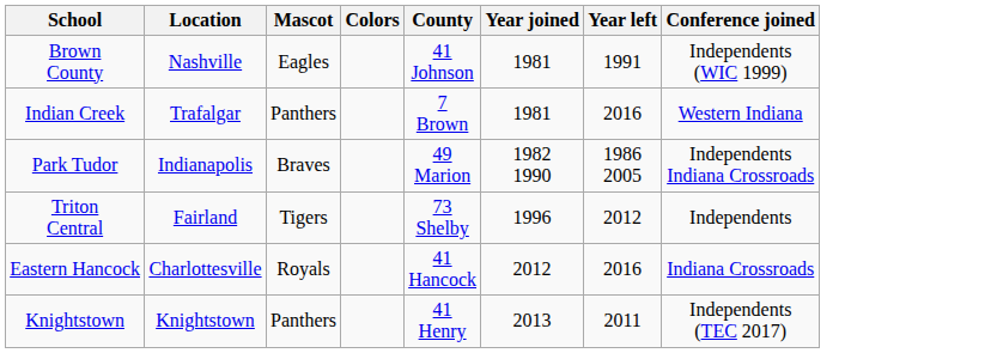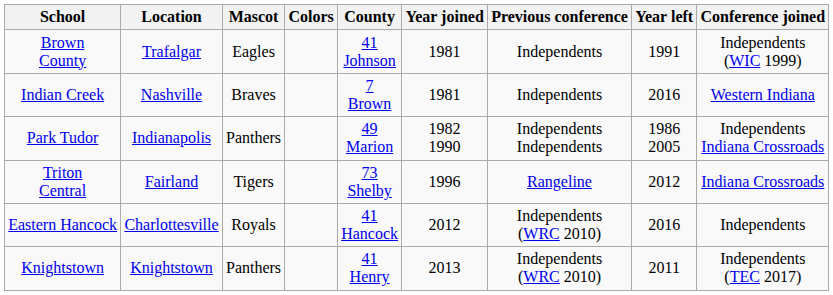 <table class="wikitable" style="text-align:center;">
 <tr>
 <th>School</th>
 <th>Location</th>
 <th>Mascot</th>
 <th>Colors</th>
 <th>County</th>
 <th>Year joined</th>
+<th>Previous conference</th>
 <th>Year left</th>
 <th>Conference joined</th>
 </tr>
 <tr>
 <td><a href='#'>Brown <br> County</a></td>
-<td><a href='#'>Nashville</a></td>
+<td><a href='#'>Trafalgar</a></td>
 <td>Eagles</td>
 <td> </td>
 <td><a href='#'>41 <br> Johnson</a></td>
 <td>1981</td>
+<td>Independents</td>
 <td>1991</td>
 <td>Independents<br>(<a href='#'>WIC</a> 1999)</td>
 </tr>
 <tr>
 <td><a href='#'>Indian Creek</a></td>
-<td><a href='#'>Trafalgar</a></td>
-<td>Panthers</td>
+<td><a href='#'>Nashville</a></td>
+<td>Braves</td>
 <td>  </td>
 <td><a href='#'>7 <br> Brown</a></td>
 <td>1981</td>
+<td>Independents</td>
 <td>2016</td>
 <td><a href='#'>Western Indiana</a></td>
 </tr>
 <tr>
 <td><a href='#'>Park Tudor</a></td>
 <td><a href='#'>Indianapolis</a></td>
-<td>Braves</td>
+<td>Panthers</td>
 <td> </td>
 <td><a href='#'>49 <br> Marion</a></td>
 <td>1982<br>1990</td>
+<td>Independents<br>Independents</td>
 <td>1986<br>2005</td>
 <td>Independents<br><a href='#'>Indiana Crossroads</a></td>
 </tr>
 <tr>
 <td><a href='#'>Triton <br> Central</a></td>
 <td><a href='#'>Fairland</a></td>
 <td>Tigers</td>
 <td> </td>
 <td><a href='#'>73 <br> Shelby</a></td>
 <td>1996</td>
+<td><a href='#'>Rangeline</a></td>
 <td>2012</td>
-<td>Independents</td>
+<td><a href='#'>Indiana Crossroads</a></td>
 </tr>
 <tr>
 <td><a href='#'>Eastern Hancock</a></td>
 <td><a href='#'>Charlottesville</a></td>
 <td>Royals</td>
 <td>  </td>
 <td><a href='#'>41 <br> Hancock</a></td>
 <td>2012</td>
+<td>Independents<br>(<a href='#'>WRC</a> 2010)</td>
 <td>2016</td>
-<td><a href='#'>Indiana Crossroads</a></td>
+<td>Independents</td>
 </tr>
 <tr>
 <td><a href='#'>Knightstown</a></td>
 <td><a href='#'>Knightstown</a></td>
 <td>Panthers</td>
 <td>  </td>
 <td><a href='#'>41 <br> Henry</a></td>
 <td>2013</td>
+<td>Independents<br>(<a href='#'>WRC</a> 2010)</td>
 <td>2011</td>
 <td>Independents<br>(<a href='#'>TEC</a> 2017)</td>
 </tr>
 </table>
